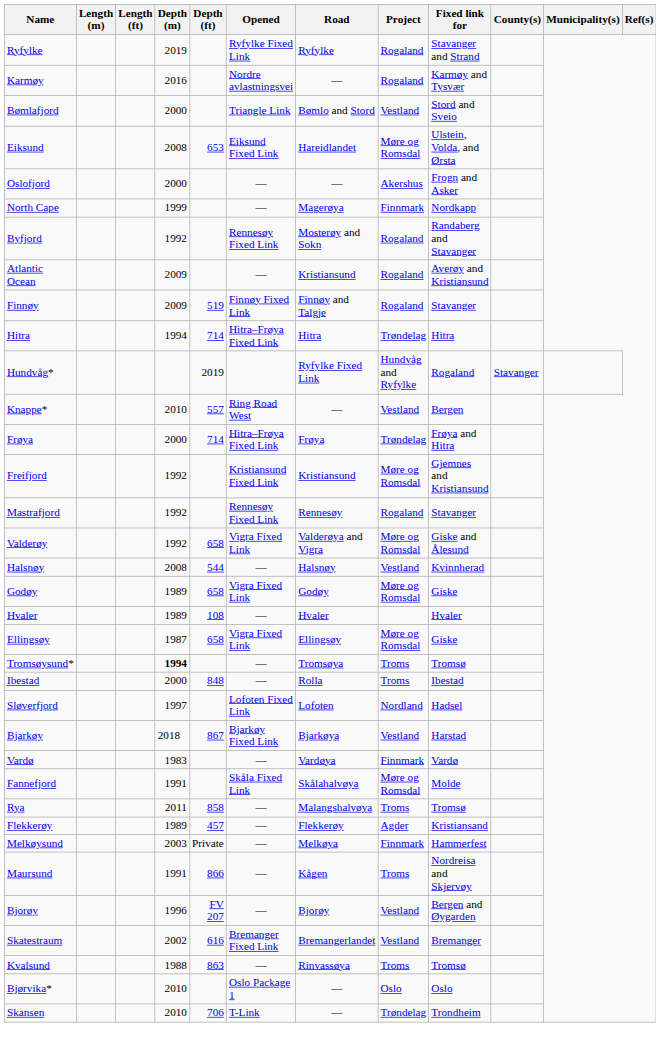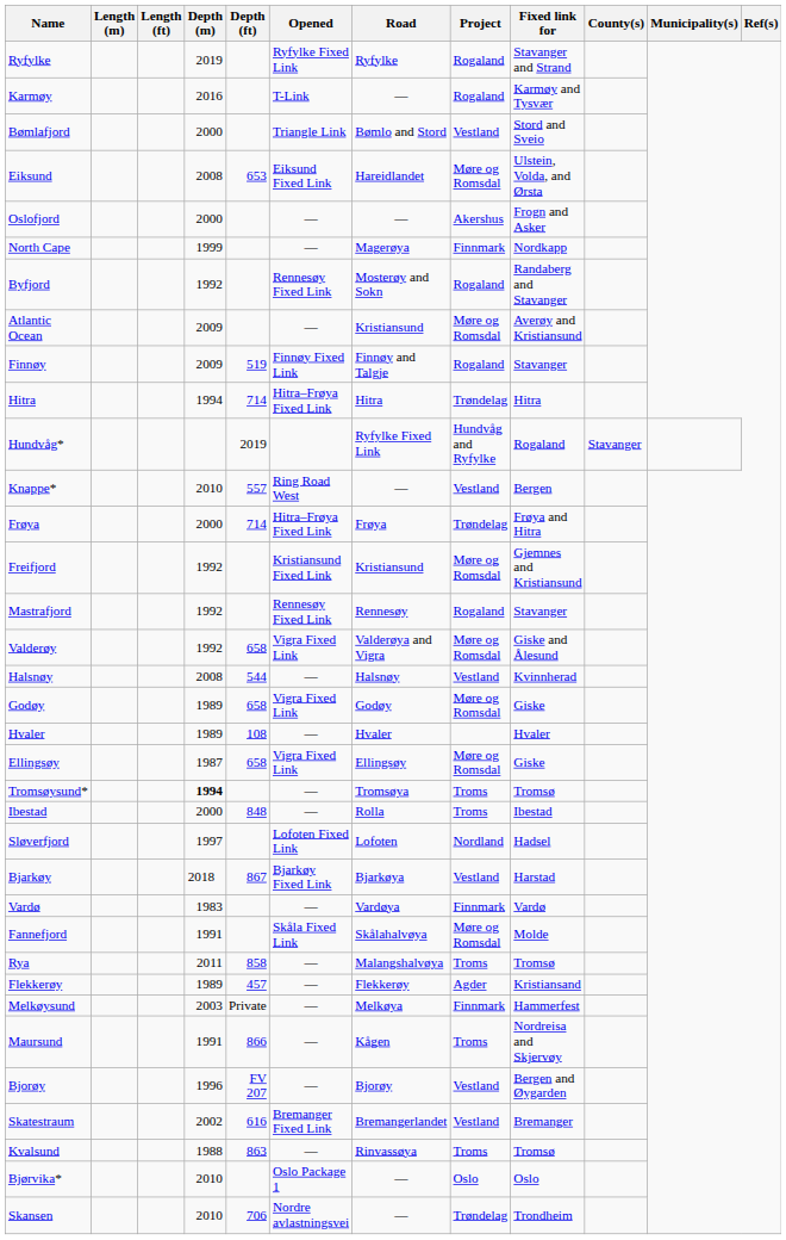 <table class="wikitable sortable">
 <tr>
 <th>Name</th>
 <th>Length<br>(m)</th>
 <th>Length<br>(ft)</th>
 <th>Depth<br>(m)</th>
 <th>Depth<br>(ft)</th>
 <th>Opened</th>
 <th>Road</th>
 <th>Project</th>
 <th>Fixed link for</th>
 <th>County(s)</th>
 <th>Municipality(s)</th>
 <th class=unsortable>Ref(s)</th>
 </tr>
 <tr>
 <td><a href='#'>Ryfylke</a></td>
 <td></td>
 <td></td>
 <td align=right>2019</td>
 <td align=right></td>
 <td><a href='#'>Ryfylke Fixed Link</a></td>
 <td><a href='#'>Ryfylke</a></td>
 <td><a href='#'>Rogaland</a></td>
 <td><a href='#'>Stavanger</a> and <a href='#'>Strand</a></td>
 <td align=center></td>
 </tr>
 <tr>
 <td><a href='#'>Karmøy</a></td>
 <td></td>
 <td></td>
 <td align=right>2016</td>
 <td align=right></td>
-<td><a href='#'>Nordre avlastningsvei</a></td>
+<td><a href='#'>T-Link</a></td>
 <td align=center>—</td>
 <td><a href='#'>Rogaland</a></td>
 <td><a href='#'>Karmøy</a> and <a href='#'>Tysvær</a></td>
 <td align=center></td>
 </tr>
 <tr>
 <td><a href='#'>Bømlafjord</a></td>
 <td></td>
 <td></td>
 <td align=right>2000</td>
 <td align=right></td>
 <td><a href='#'>Triangle Link</a></td>
 <td><a href='#'>Bømlo</a> and <a href='#'>Stord</a></td>
 <td><a href='#'>Vestland</a></td>
 <td><a href='#'>Stord</a> and <a href='#'>Sveio</a></td>
 <td align=center></td>
 </tr>
 <tr>
 <td><a href='#'>Eiksund</a></td>
 <td></td>
 <td></td>
 <td align=right>2008</td>
 <td align=right><a href='#'>653</a></td>
 <td><a href='#'>Eiksund Fixed Link</a></td>
 <td><a href='#'>Hareidlandet</a></td>
 <td><a href='#'>Møre og Romsdal</a></td>
 <td><a href='#'>Ulstein</a>, <a href='#'>Volda</a>, and <a href='#'>Ørsta</a></td>
 <td align=center></td>
 </tr>
 <tr>
 <td><a href='#'>Oslofjord</a></td>
 <td></td>
 <td></td>
 <td align=right>2000</td>
 <td align=right></td>
 <td align=center>—</td>
 <td align=center>—</td>
 <td><a href='#'>Akershus</a></td>
 <td><a href='#'>Frogn</a> and <a href='#'>Asker</a></td>
 <td align=center></td>
 </tr>
 <tr>
 <td><a href='#'>North Cape</a></td>
 <td></td>
 <td></td>
 <td align=right>1999</td>
 <td align=right></td>
 <td align=center>—</td>
 <td><a href='#'>Magerøya</a></td>
 <td><a href='#'>Finnmark</a></td>
 <td><a href='#'>Nordkapp</a></td>
 <td align=center></td>
 </tr>
 <tr>
 <td><a href='#'>Byfjord</a></td>
 <td></td>
 <td></td>
 <td align=right>1992</td>
 <td align=right></td>
 <td><a href='#'>Rennesøy Fixed Link</a></td>
 <td><a href='#'>Mosterøy</a> and <a href='#'>Sokn</a></td>
 <td><a href='#'>Rogaland</a></td>
 <td><a href='#'>Randaberg</a> and <a href='#'>Stavanger</a></td>
 <td align=center></td>
 </tr>
 <tr>
 <td><a href='#'>Atlantic Ocean</a></td>
 <td></td>
 <td></td>
 <td align=right>2009</td>
 <td align=right></td>
 <td align=center>—</td>
 <td><a href='#'>Kristiansund</a></td>
-<td><a href='#'>Rogaland</a></td>
+<td><a href='#'>Møre og Romsdal</a></td>
 <td><a href='#'>Averøy</a> and <a href='#'>Kristiansund</a></td>
 <td align=center></td>
 </tr>
 <tr>
 <td><a href='#'>Finnøy</a></td>
 <td></td>
 <td></td>
 <td align=right>2009</td>
 <td align=right><a href='#'>519</a></td>
 <td><a href='#'>Finnøy Fixed Link</a></td>
 <td><a href='#'>Finnøy</a> and <a href='#'>Talgje</a></td>
 <td><a href='#'>Rogaland</a></td>
 <td><a href='#'>Stavanger</a></td>
 <td align=center></td>
 </tr>
 <tr>
 <td><a href='#'>Hitra</a></td>
 <td></td>
 <td></td>
 <td align=right>1994</td>
 <td align=right><a href='#'>714</a></td>
 <td><a href='#'>Hitra–Frøya Fixed Link</a></td>
 <td><a href='#'>Hitra</a></td>
 <td><a href='#'>Trøndelag</a></td>
 <td><a href='#'>Hitra</a></td>
 <td align=center></td>
 </tr>
 <tr>
 <td><a href='#'>Hundvåg</a>*</td>
 <td></td>
 <td></td>
 <td></td>
 <td align=right>2019</td>
 <td align=right></td>
 <td><a href='#'>Ryfylke Fixed Link</a></td>
 <td><a href='#'>Hundvåg</a> and <a href='#'>Ryfylke</a></td>
 <td><a href='#'>Rogaland</a></td>
 <td><a href='#'>Stavanger</a></td>
 <td align=center></td>
 </tr>
 <tr>
 <td><a href='#'>Knappe</a>*</td>
 <td></td>
 <td></td>
 <td align=right>2010</td>
 <td align=right><a href='#'>557</a></td>
 <td><a href='#'>Ring Road West</a></td>
 <td align=center>—</td>
 <td><a href='#'>Vestland</a></td>
 <td><a href='#'>Bergen</a></td>
 <td align=center></td>
 </tr>
 <tr>
 <td><a href='#'>Frøya</a></td>
 <td></td>
 <td></td>
 <td align=right>2000</td>
 <td align=right><a href='#'>714</a></td>
 <td><a href='#'>Hitra–Frøya Fixed Link</a></td>
 <td><a href='#'>Frøya</a></td>
 <td><a href='#'>Trøndelag</a></td>
 <td><a href='#'>Frøya</a> and <a href='#'>Hitra</a></td>
 <td align=center></td>
 </tr>
 <tr>
 <td><a href='#'>Freifjord</a></td>
 <td></td>
 <td></td>
 <td align=right>1992</td>
 <td align=right></td>
 <td><a href='#'>Kristiansund Fixed Link</a></td>
 <td><a href='#'>Kristiansund</a></td>
 <td><a href='#'>Møre og Romsdal</a></td>
 <td><a href='#'>Gjemnes</a> and <a href='#'>Kristiansund</a></td>
 <td align=center></td>
 </tr>
 <tr>
 <td><a href='#'>Mastrafjord</a></td>
 <td></td>
 <td></td>
 <td align=right>1992</td>
 <td align=right></td>
 <td><a href='#'>Rennesøy Fixed Link</a></td>
 <td><a href='#'>Rennesøy</a></td>
 <td><a href='#'>Rogaland</a></td>
 <td><a href='#'>Stavanger</a></td>
 <td align=center></td>
 </tr>
 <tr>
 <td><a href='#'>Valderøy</a></td>
 <td></td>
 <td></td>
 <td align=right>1992</td>
 <td align=right><a href='#'>658</a></td>
 <td><a href='#'>Vigra Fixed Link</a></td>
 <td><a href='#'>Valderøya</a> and <a href='#'>Vigra</a></td>
 <td><a href='#'>Møre og Romsdal</a></td>
 <td><a href='#'>Giske</a> and <a href='#'>Ålesund</a></td>
 <td align=center></td>
 </tr>
 <tr>
 <td><a href='#'>Halsnøy</a></td>
 <td></td>
 <td></td>
 <td align=right>2008</td>
 <td align=right><a href='#'>544</a></td>
 <td align=center>—</td>
 <td><a href='#'>Halsnøy</a></td>
 <td><a href='#'>Vestland</a></td>
 <td><a href='#'>Kvinnherad</a></td>
 <td align=center></td>
 </tr>
 <tr>
 <td><a href='#'>Godøy</a></td>
 <td></td>
 <td></td>
 <td align=right>1989</td>
 <td align=right><a href='#'>658</a></td>
 <td><a href='#'>Vigra Fixed Link</a></td>
 <td><a href='#'>Godøy</a></td>
 <td><a href='#'>Møre og Romsdal</a></td>
 <td><a href='#'>Giske</a></td>
 <td align=center></td>
 </tr>
 <tr>
 <td><a href='#'>Hvaler</a></td>
 <td></td>
 <td></td>
 <td align=right>1989</td>
 <td align=right><a href='#'>108</a></td>
 <td align=center>—</td>
 <td><a href='#'>Hvaler</a></td>
 <td></td>
 <td><a href='#'>Hvaler</a></td>
 <td align=center></td>
 </tr>
 <tr>
 <td><a href='#'>Ellingsøy</a></td>
 <td></td>
 <td></td>
 <td align=right>1987</td>
 <td align=right><a href='#'>658</a></td>
 <td><a href='#'>Vigra Fixed Link</a></td>
 <td><a href='#'>Ellingsøy</a></td>
 <td><a href='#'>Møre og Romsdal</a></td>
 <td><a href='#'>Giske</a></td>
 <td align=center></td>
 </tr>
 <tr>
 <td><a href='#'>Tromsøysund</a>*</td>
 <td></td>
 <td></td>
 <td align=right><strong>1994</strong></td>
 <td align=right></td>
 <td align=center>—</td>
 <td><a href='#'>Tromsøya</a></td>
 <td><a href='#'>Troms</a></td>
 <td><a href='#'>Tromsø</a></td>
 <td align=center></td>
 </tr>
 <tr>
 <td><a href='#'>Ibestad</a></td>
 <td></td>
 <td></td>
 <td align=right>2000</td>
 <td align=right><a href='#'>848</a></td>
 <td align=center>—</td>
 <td><a href='#'>Rolla</a></td>
 <td><a href='#'>Troms</a></td>
 <td><a href='#'>Ibestad</a></td>
 <td align=center></td>
 </tr>
 <tr>
 <td><a href='#'>Sløverfjord</a></td>
 <td></td>
 <td></td>
 <td align=right>1997</td>
 <td align=right></td>
 <td><a href='#'>Lofoten Fixed Link</a></td>
 <td><a href='#'>Lofoten</a></td>
 <td><a href='#'>Nordland</a></td>
 <td><a href='#'>Hadsel</a></td>
 <td align=center></td>
 </tr>
 <tr>
 <td><a href='#'>Bjarkøy</a></td>
 <td></td>
 <td></td>
 <td>2018</td>
 <td align=right><a href='#'>867</a></td>
 <td><a href='#'>Bjarkøy Fixed Link</a></td>
 <td><a href='#'>Bjarkøya</a></td>
 <td><a href='#'>Vestland</a></td>
 <td><a href='#'>Harstad</a></td>
 <td align=center></td>
 </tr>
 <tr>
 <td><a href='#'>Vardø</a></td>
 <td></td>
 <td></td>
 <td align=right>1983</td>
 <td align=right></td>
 <td align=center>—</td>
 <td><a href='#'>Vardøya</a></td>
 <td><a href='#'>Finnmark</a></td>
 <td><a href='#'>Vardø</a></td>
 <td align=center></td>
 </tr>
 <tr>
 <td><a href='#'>Fannefjord</a></td>
 <td></td>
 <td></td>
 <td align=right>1991</td>
 <td align=right></td>
 <td><a href='#'>Skåla Fixed Link</a></td>
 <td><a href='#'>Skålahalvøya</a></td>
 <td><a href='#'>Møre og Romsdal</a></td>
 <td><a href='#'>Molde</a></td>
 <td align=center></td>
 </tr>
 <tr>
 <td><a href='#'>Rya</a></td>
 <td></td>
 <td></td>
 <td align=right>2011</td>
 <td align=right><a href='#'>858</a></td>
 <td align=center>—</td>
 <td><a href='#'>Malangshalvøya</a></td>
 <td><a href='#'>Troms</a></td>
 <td><a href='#'>Tromsø</a></td>
 <td align=center></td>
 </tr>
 <tr>
 <td><a href='#'>Flekkerøy</a></td>
 <td></td>
 <td></td>
 <td align=right>1989</td>
 <td align=right><a href='#'>457</a></td>
 <td align=center>—</td>
 <td><a href='#'>Flekkerøy</a></td>
 <td><a href='#'>Agder</a></td>
 <td><a href='#'>Kristiansand</a></td>
 <td align=center></td>
 </tr>
 <tr>
 <td><a href='#'>Melkøysund</a></td>
 <td></td>
 <td></td>
 <td align=right>2003</td>
 <td align=right>Private</td>
 <td align=center>—</td>
 <td><a href='#'>Melkøya</a></td>
 <td><a href='#'>Finnmark</a></td>
 <td><a href='#'>Hammerfest</a></td>
 <td align=center></td>
 </tr>
 <tr>
 <td><a href='#'>Maursund</a></td>
 <td></td>
 <td></td>
 <td align=right>1991</td>
 <td align=right><a href='#'>866</a></td>
 <td align=center>—</td>
 <td><a href='#'>Kågen</a></td>
 <td><a href='#'>Troms</a></td>
 <td><a href='#'>Nordreisa</a> and <a href='#'>Skjervøy</a></td>
 <td align=center></td>
 </tr>
 <tr>
 <td><a href='#'>Bjorøy</a></td>
 <td></td>
 <td></td>
 <td align=right>1996</td>
 <td align=right><a href='#'>FV 207</a></td>
 <td align=center>—</td>
 <td><a href='#'>Bjorøy</a></td>
 <td><a href='#'>Vestland</a></td>
 <td><a href='#'>Bergen</a> and <a href='#'>Øygarden</a></td>
 <td align=center></td>
 </tr>
 <tr>
 <td><a href='#'>Skatestraum</a></td>
 <td></td>
 <td></td>
 <td align=right>2002</td>
 <td align=right><a href='#'>616</a></td>
 <td><a href='#'>Bremanger Fixed Link</a></td>
 <td><a href='#'>Bremangerlandet</a></td>
 <td><a href='#'>Vestland</a></td>
 <td><a href='#'>Bremanger</a></td>
 <td align=center></td>
 </tr>
 <tr>
 <td><a href='#'>Kvalsund</a></td>
 <td></td>
 <td></td>
 <td align=right>1988</td>
 <td align=right><a href='#'>863</a></td>
 <td align=center>—</td>
 <td><a href='#'>Rinvassøya</a></td>
 <td><a href='#'>Troms</a></td>
 <td><a href='#'>Tromsø</a></td>
 <td align=center></td>
 </tr>
 <tr>
 <td><a href='#'>Bjørvika</a>*</td>
 <td></td>
 <td></td>
 <td align=right>2010</td>
 <td align=right></td>
 <td><a href='#'>Oslo Package 1</a></td>
 <td align=center>—</td>
 <td><a href='#'>Oslo</a></td>
 <td><a href='#'>Oslo</a></td>
 <td align=center></td>
 </tr>
 <tr>
 <td><a href='#'>Skansen</a></td>
 <td></td>
 <td></td>
 <td align=right>2010</td>
 <td align=right><a href='#'>706</a></td>
-<td><a href='#'>T-Link</a></td>
+<td><a href='#'>Nordre avlastningsvei</a></td>
 <td align=center>—</td>
 <td><a href='#'>Trøndelag</a></td>
 <td><a href='#'>Trondheim</a></td>
 <td align=center></td>
 </tr>
 </table>
